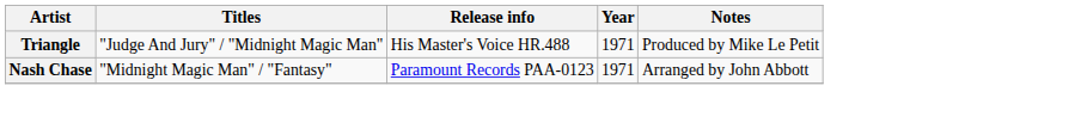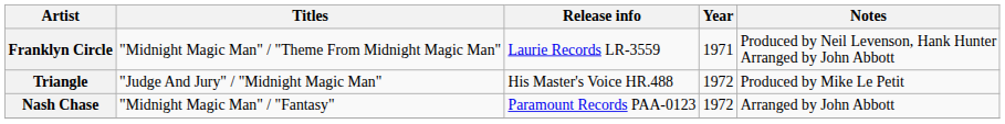 <table class="wikitable plainrowheaders sortable">
 <tr>
 <th scope="col">Artist</th>
 <th scope="col">Titles</th>
 <th scope="col">Release info</th>
 <th scope="col">Year</th>
 <th scope="col" class="unsortable">Notes</th>
 </tr>
 <tr>
+<th scope="row">Franklyn Circle</th>
+<td>"Midnight Magic Man" / "Theme From Midnight Magic Man"</td>
+<td><a href='#'>Laurie Records</a> LR-3559</td>
+<td>1971</td>
+<td>Produced by Neil Levenson, Hank Hunter<br>Arranged by John Abbott</td>
+</tr>
+<tr>
 <th scope="row">Triangle</th>
 <td>"Judge And Jury" / "Midnight Magic Man"</td>
 <td>His Master's Voice HR.488</td>
-<td>1971</td>
+<td>1972</td>
 <td>Produced by Mike Le Petit</td>
 </tr>
 <tr>
 <th scope="row">Nash Chase</th>
 <td>"Midnight Magic Man" / "Fantasy"</td>
 <td><a href='#'>Paramount Records</a> PAA-0123</td>
-<td>1971</td>
+<td>1972</td>
 <td>Arranged by John Abbott</td>
 </tr>
 <tr>
 </tr>
 </table>
